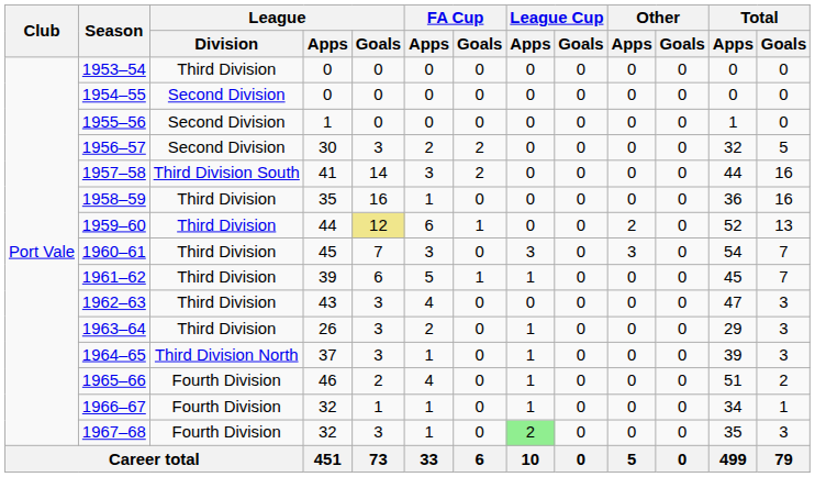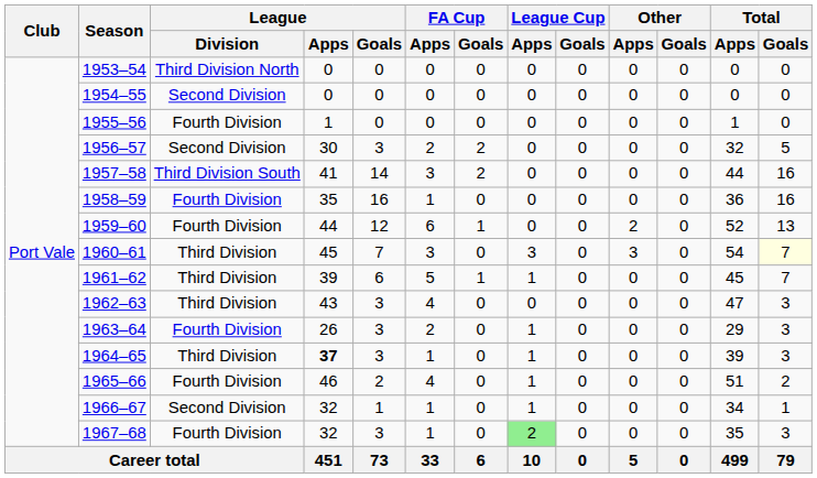 <table class="wikitable" style="text-align:center">
 <tr>
 <th rowspan="2">Club</th>
 <th rowspan="2">Season</th>
 <th colspan="3">League</th>
 <th colspan="2"><a href='#'>FA Cup</a></th>
 <th colspan="2"><a href='#'>League Cup</a></th>
 <th colspan="2">Other</th>
 <th colspan="2">Total</th>
 </tr>
 <tr>
 <th>Division</th>
 <th>Apps</th>
 <th>Goals</th>
 <th>Apps</th>
 <th>Goals</th>
 <th>Apps</th>
 <th>Goals</th>
 <th>Apps</th>
 <th>Goals</th>
 <th>Apps</th>
 <th>Goals</th>
 </tr>
 <tr>
 <td rowspan="15"><a href='#'>Port Vale</a></td>
 <td><a href='#'>1953–54</a></td>
-<td>Third Division</td>
+<td><a href='#'>Third Division North</a></td>
 <td>0</td>
 <td>0</td>
 <td>0</td>
 <td>0</td>
 <td>0</td>
 <td>0</td>
 <td>0</td>
 <td>0</td>
 <td>0</td>
 <td>0</td>
 </tr>
 <tr>
 <td><a href='#'>1954–55</a></td>
 <td><a href='#'>Second Division</a></td>
 <td>0</td>
 <td>0</td>
 <td>0</td>
 <td>0</td>
 <td>0</td>
 <td>0</td>
 <td>0</td>
 <td>0</td>
 <td>0</td>
 <td>0</td>
 </tr>
 <tr>
 <td><a href='#'>1955–56</a></td>
-<td>Second Division</td>
+<td>Fourth Division</td>
 <td>1</td>
 <td>0</td>
 <td>0</td>
 <td>0</td>
 <td>0</td>
 <td>0</td>
 <td>0</td>
 <td>0</td>
 <td>1</td>
 <td>0</td>
 </tr>
 <tr>
 <td><a href='#'>1956–57</a></td>
 <td>Second Division</td>
 <td>30</td>
 <td>3</td>
 <td>2</td>
 <td>2</td>
 <td>0</td>
 <td>0</td>
 <td>0</td>
 <td>0</td>
 <td>32</td>
 <td>5</td>
 </tr>
 <tr>
 <td><a href='#'>1957–58</a></td>
 <td><a href='#'>Third Division South</a></td>
 <td>41</td>
 <td>14</td>
 <td>3</td>
 <td>2</td>
 <td>0</td>
 <td>0</td>
 <td>0</td>
 <td>0</td>
 <td>44</td>
 <td>16</td>
 </tr>
 <tr>
 <td><a href='#'>1958–59</a></td>
-<td>Third Division</td>
+<td><a href='#'>Fourth Division</a></td>
 <td>35</td>
 <td>16</td>
 <td>1</td>
 <td>0</td>
 <td>0</td>
 <td>0</td>
 <td>0</td>
 <td>0</td>
 <td>36</td>
 <td>16</td>
 </tr>
 <tr>
 <td><a href='#'>1959–60</a></td>
-<td><a href='#'>Third Division</a></td>
+<td>Fourth Division</td>
 <td>44</td>
-<td style="background: khaki;">12</td>
+<td>12</td>
 <td>6</td>
 <td>1</td>
 <td>0</td>
 <td>0</td>
 <td>2</td>
 <td>0</td>
 <td>52</td>
 <td>13</td>
 </tr>
 <tr>
 <td><a href='#'>1960–61</a></td>
 <td>Third Division</td>
 <td>45</td>
 <td>7</td>
 <td>3</td>
 <td>0</td>
 <td>3</td>
 <td>0</td>
 <td>3</td>
 <td>0</td>
 <td>54</td>
-<td>7</td>
+<td style="background: lightyellow;">7</td>
 </tr>
 <tr>
 <td><a href='#'>1961–62</a></td>
 <td>Third Division</td>
 <td>39</td>
 <td>6</td>
 <td>5</td>
 <td>1</td>
 <td>1</td>
 <td>0</td>
 <td>0</td>
 <td>0</td>
 <td>45</td>
 <td>7</td>
 </tr>
 <tr>
 <td><a href='#'>1962–63</a></td>
 <td>Third Division</td>
 <td>43</td>
 <td>3</td>
 <td>4</td>
 <td>0</td>
 <td>0</td>
 <td>0</td>
 <td>0</td>
 <td>0</td>
 <td>47</td>
 <td>3</td>
 </tr>
 <tr>
 <td><a href='#'>1963–64</a></td>
-<td>Third Division</td>
+<td><a href='#'>Fourth Division</a></td>
 <td>26</td>
 <td>3</td>
 <td>2</td>
 <td>0</td>
 <td>1</td>
 <td>0</td>
 <td>0</td>
 <td>0</td>
 <td>29</td>
 <td>3</td>
 </tr>
 <tr>
 <td><a href='#'>1964–65</a></td>
-<td><a href='#'>Third Division North</a></td>
-<td>37</td>
+<td>Third Division</td>
+<td><strong>37</strong></td>
 <td>3</td>
 <td>1</td>
 <td>0</td>
 <td>1</td>
 <td>0</td>
 <td>0</td>
 <td>0</td>
 <td>39</td>
 <td>3</td>
 </tr>
 <tr>
 <td><a href='#'>1965–66</a></td>
 <td>Fourth Division</td>
 <td>46</td>
 <td>2</td>
 <td>4</td>
 <td>0</td>
 <td>1</td>
 <td>0</td>
 <td>0</td>
 <td>0</td>
 <td>51</td>
 <td>2</td>
 </tr>
 <tr>
 <td><a href='#'>1966–67</a></td>
-<td>Fourth Division</td>
+<td>Second Division</td>
 <td>32</td>
 <td>1</td>
 <td>1</td>
 <td>0</td>
 <td>1</td>
 <td>0</td>
 <td>0</td>
 <td>0</td>
 <td>34</td>
 <td>1</td>
 </tr>
 <tr>
 <td><a href='#'>1967–68</a></td>
 <td>Fourth Division</td>
 <td>32</td>
 <td>3</td>
 <td>1</td>
 <td>0</td>
 <td style="background: lightgreen;">2</td>
 <td>0</td>
 <td>0</td>
 <td>0</td>
 <td>35</td>
 <td>3</td>
 </tr>
 <tr>
 <th colspan="3">Career total</th>
 <th>451</th>
 <th>73</th>
 <th>33</th>
 <th>6</th>
 <th>10</th>
 <th>0</th>
 <th>5</th>
 <th>0</th>
 <th>499</th>
 <th>79</th>
 </tr>
 </table>
